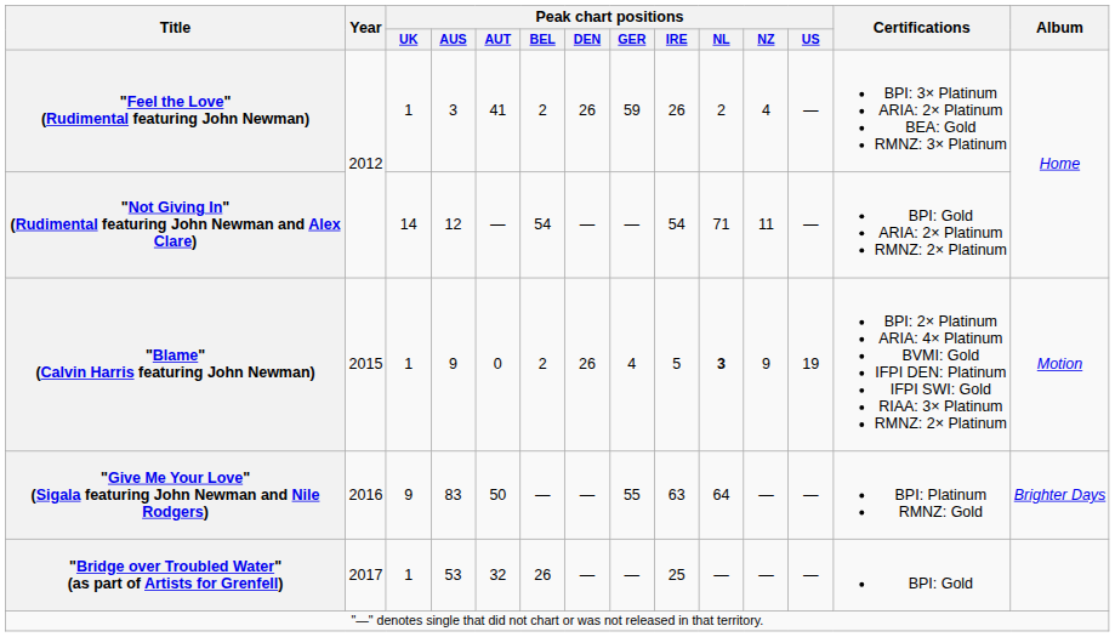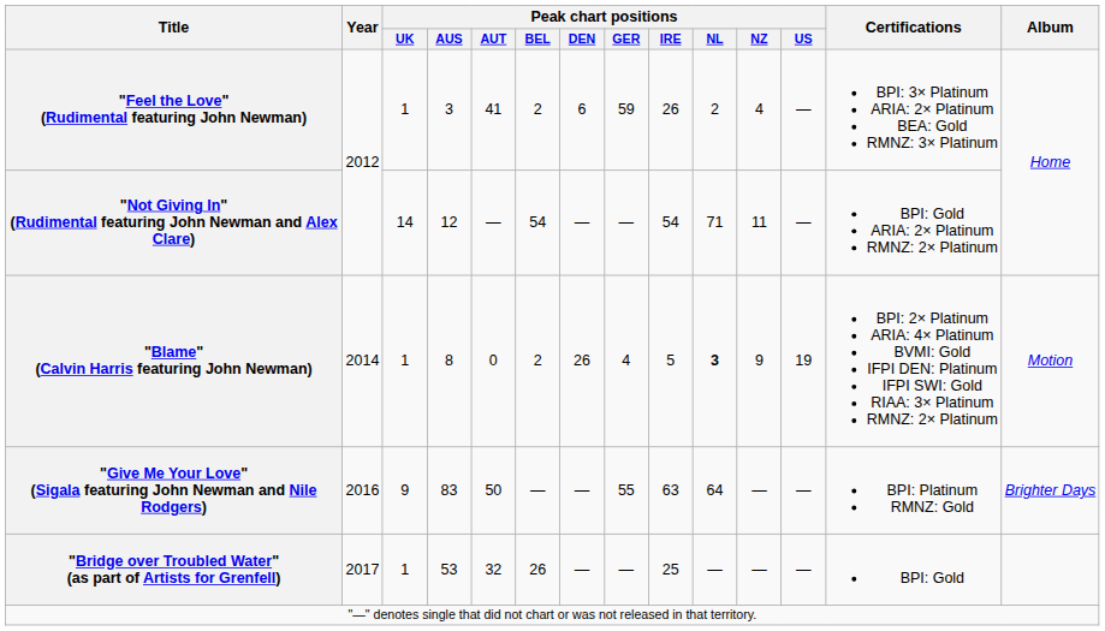 <table class="wikitable plainrowheaders" style="text-align:center;">
 <tr>
 <th scope="col" rowspan="2" style="width:22em;">Title</th>
 <th scope="col" rowspan="2" style="width:1em;">Year</th>
 <th scope="col" colspan="10">Peak chart positions</th>
 <th scope="col" rowspan="2">Certifications</th>
 <th scope="col" rowspan="2">Album</th>
 </tr>
 <tr>
 <th scope="col" style="width:3em;font-size:85%;"><a href='#'>UK</a><br></th>
 <th scope="col" style="width:3em;font-size:85%;"><a href='#'>AUS</a><br></th>
 <th scope="col" style="width:3em;font-size:85%;"><a href='#'>AUT</a><br></th>
 <th scope="col" style="width:3em;font-size:85%;"><a href='#'>BEL</a><br></th>
 <th scope="col" style="width:3em;font-size:85%;"><a href='#'>DEN</a><br></th>
 <th scope="col" style="width:3em;font-size:85%;"><a href='#'>GER</a><br></th>
 <th scope="col" style="width:3em;font-size:85%;"><a href='#'>IRE</a><br></th>
 <th scope="col" style="width:3em;font-size:85%;"><a href='#'>NL</a><br></th>
 <th scope="col" style="width:3em;font-size:85%;"><a href='#'>NZ</a><br></th>
 <th scope="col" style="width:3em;font-size:85%;"><a href='#'>US</a><br></th>
 </tr>
 <tr>
 <th scope="row">"<a href='#'>Feel the Love</a>"<br><span>(<a href='#'>Rudimental</a> featuring John Newman)</span></th>
 <td rowspan="2">2012</td>
 <td>1</td>
 <td>3</td>
 <td>41</td>
 <td>2</td>
-<td>26</td>
+<td>6</td>
 <td>59</td>
 <td>26</td>
 <td>2</td>
 <td>4</td>
 <td>—</td>
 <td><br><ul><li>BPI: 3× Platinum</li><li>ARIA: 2× Platinum</li><li>BEA: Gold</li><li>RMNZ: 3× Platinum</li></ul></td>
 <td rowspan="2"><em><a href='#'>Home</a></em></td>
 </tr>
 <tr>
 <th scope="row">"<a href='#'>Not Giving In</a>"<br><span>(<a href='#'>Rudimental</a> featuring John Newman and <a href='#'>Alex Clare</a>)</span></th>
 <td>14</td>
 <td>12</td>
 <td>—</td>
 <td>54</td>
 <td>—</td>
 <td>—</td>
 <td>54</td>
 <td>71</td>
 <td>11</td>
 <td>—</td>
 <td><br><ul><li>BPI: Gold</li><li>ARIA: 2× Platinum</li><li>RMNZ: 2× Platinum</li></ul></td>
 </tr>
 <tr>
 <th scope="row">"<a href='#'>Blame</a>"<br><span>(<a href='#'>Calvin Harris</a> featuring John Newman)</span></th>
-<td>2015</td>
+<td>2014</td>
 <td>1</td>
-<td>9</td>
+<td>8</td>
 <td>0</td>
 <td>2</td>
 <td>26</td>
 <td>4</td>
 <td>5</td>
 <td><strong>3</strong></td>
 <td>9</td>
 <td>19</td>
 <td><br><ul><li>BPI: 2× Platinum</li><li>ARIA: 4× Platinum</li><li>BVMI: Gold</li><li>IFPI DEN: Platinum</li><li>IFPI SWI: Gold</li><li>RIAA: 3× Platinum</li><li>RMNZ: 2× Platinum</li></ul></td>
 <td><em><a href='#'>Motion</a></em></td>
 </tr>
 <tr>
 <th scope="row">"<a href='#'>Give Me Your Love</a>"<br><span>(<a href='#'>Sigala</a> featuring John Newman and <a href='#'>Nile Rodgers</a>)</span></th>
 <td>2016</td>
 <td>9</td>
 <td>83</td>
 <td>50</td>
 <td>—</td>
 <td>—</td>
 <td>55</td>
 <td>63</td>
 <td>64</td>
 <td>—</td>
 <td>—</td>
 <td><br><ul><li>BPI: Platinum</li><li>RMNZ: Gold</li></ul></td>
 <td><em><a href='#'>Brighter Days</a></em></td>
 </tr>
 <tr>
 <th scope="row">"<a href='#'>Bridge over Troubled Water</a>"<br><span>(as part of <a href='#'>Artists for Grenfell</a>)</span></th>
 <td>2017</td>
 <td>1</td>
 <td>53</td>
 <td>32</td>
 <td>26</td>
 <td>—</td>
 <td>—</td>
 <td>25</td>
 <td>—</td>
 <td>—</td>
 <td>—</td>
 <td><br><ul><li>BPI: Gold</li></ul></td>
 <td></td>
 </tr>
 <tr>
 <td colspan="18" style="font-size:85%">"—" denotes single that did not chart or was not released in that territory.</td>
 </tr>
 </table>
